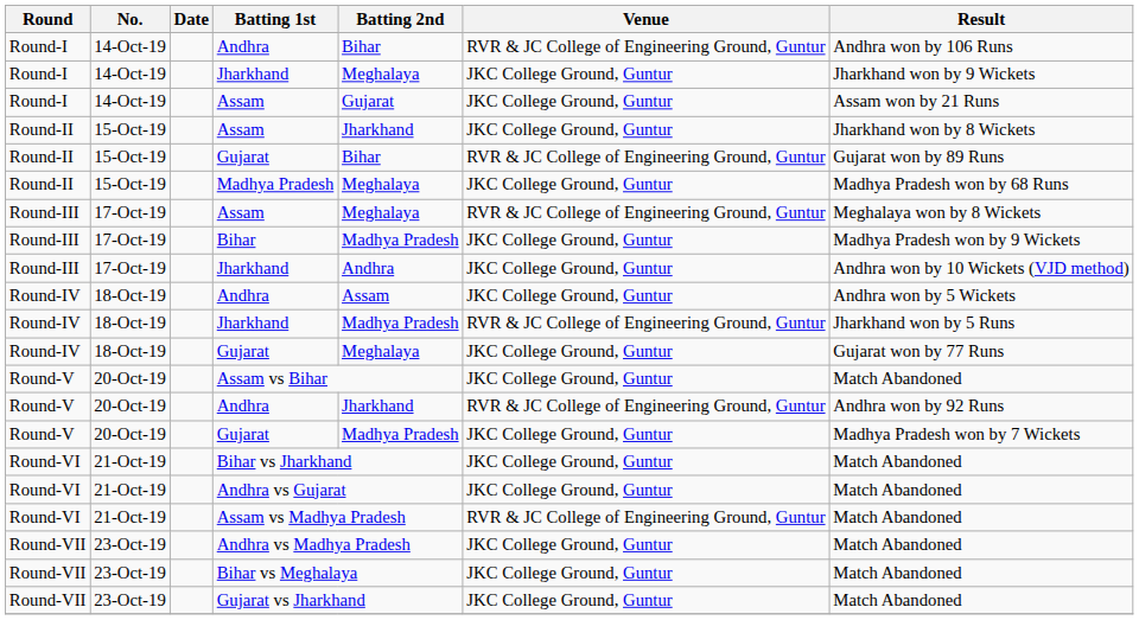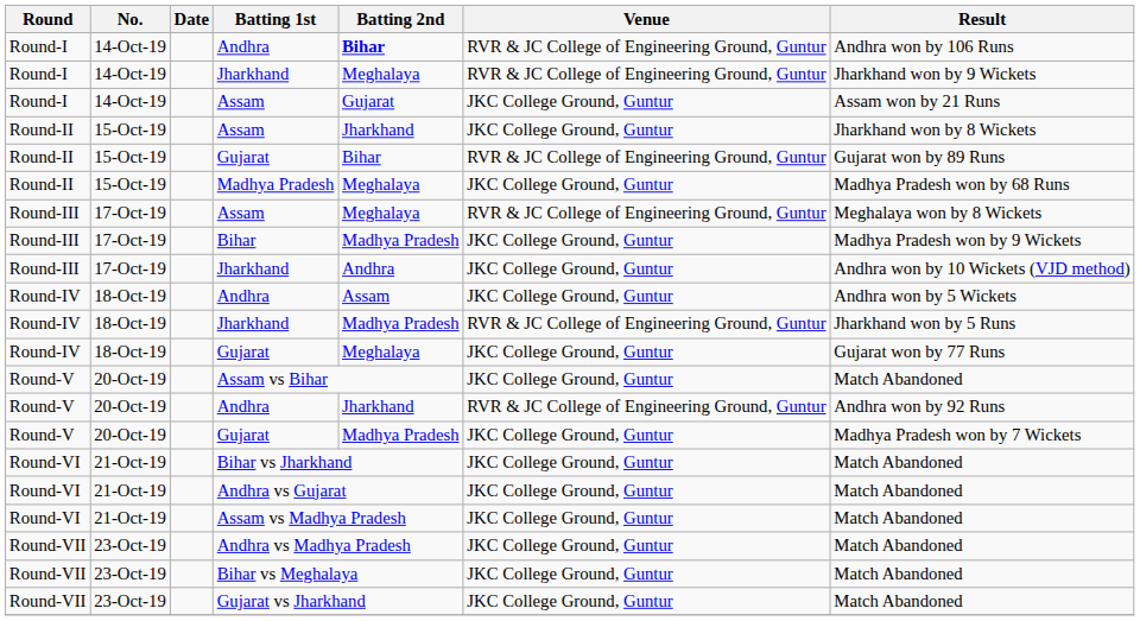 <table class="wikitable collapsible sortable collapsed">
 <tr>
 <th>Round</th>
 <th>No.</th>
 <th>Date</th>
 <th>Batting 1st</th>
 <th>Batting 2nd</th>
 <th>Venue</th>
 <th>Result</th>
 </tr>
 <tr>
 <td>Round-I</td>
 <td>14-Oct-19</td>
 <td></td>
 <td><a href='#'>Andhra</a></td>
-<td><a href='#'>Bihar</a></td>
+<td><strong><a href='#'>Bihar</a></strong></td>
 <td>RVR & JC College of Engineering Ground, <a href='#'>Guntur</a></td>
 <td>Andhra won by 106 Runs</td>
 </tr>
 <tr>
 <td>Round-I</td>
 <td>14-Oct-19</td>
 <td></td>
 <td><a href='#'>Jharkhand</a></td>
 <td><a href='#'>Meghalaya</a></td>
-<td>JKC College Ground, <a href='#'>Guntur</a></td>
+<td>RVR & JC College of Engineering Ground, <a href='#'>Guntur</a></td>
 <td>Jharkhand won by 9 Wickets</td>
 </tr>
 <tr>
 <td>Round-I</td>
 <td>14-Oct-19</td>
 <td></td>
 <td><a href='#'>Assam</a></td>
 <td><a href='#'>Gujarat</a></td>
 <td>JKC College Ground, <a href='#'>Guntur</a></td>
 <td>Assam won by 21 Runs</td>
 </tr>
 <tr>
 <td>Round-II</td>
 <td>15-Oct-19</td>
 <td></td>
 <td><a href='#'>Assam</a></td>
 <td><a href='#'>Jharkhand</a></td>
 <td>JKC College Ground, <a href='#'>Guntur</a></td>
 <td>Jharkhand won by 8 Wickets</td>
 </tr>
 <tr>
 <td>Round-II</td>
 <td>15-Oct-19</td>
 <td></td>
 <td><a href='#'>Gujarat</a></td>
 <td><a href='#'>Bihar</a></td>
 <td>RVR & JC College of Engineering Ground, <a href='#'>Guntur</a></td>
 <td>Gujarat won by 89 Runs</td>
 </tr>
 <tr>
 <td>Round-II</td>
 <td>15-Oct-19</td>
 <td></td>
 <td><a href='#'>Madhya Pradesh</a></td>
 <td><a href='#'>Meghalaya</a></td>
 <td>JKC College Ground, <a href='#'>Guntur</a></td>
 <td>Madhya Pradesh won by 68 Runs</td>
 </tr>
 <tr>
 <td>Round-III</td>
 <td>17-Oct-19</td>
 <td></td>
 <td><a href='#'>Assam</a></td>
 <td><a href='#'>Meghalaya</a></td>
 <td>RVR & JC College of Engineering Ground, <a href='#'>Guntur</a></td>
 <td>Meghalaya won by 8 Wickets</td>
 </tr>
 <tr>
 <td>Round-III</td>
 <td>17-Oct-19</td>
 <td></td>
 <td><a href='#'>Bihar</a></td>
 <td><a href='#'>Madhya Pradesh</a></td>
 <td>JKC College Ground, <a href='#'>Guntur</a></td>
 <td>Madhya Pradesh won by 9 Wickets</td>
 </tr>
 <tr>
 <td>Round-III</td>
 <td>17-Oct-19</td>
 <td></td>
 <td><a href='#'>Jharkhand</a></td>
 <td><a href='#'>Andhra</a></td>
 <td>JKC College Ground, <a href='#'>Guntur</a></td>
 <td>Andhra won by 10 Wickets (<a href='#'>VJD method</a>)</td>
 </tr>
 <tr>
 <td>Round-IV</td>
 <td>18-Oct-19</td>
 <td></td>
 <td><a href='#'>Andhra</a></td>
 <td><a href='#'>Assam</a></td>
 <td>JKC College Ground, <a href='#'>Guntur</a></td>
 <td>Andhra won by 5 Wickets</td>
 </tr>
 <tr>
 <td>Round-IV</td>
 <td>18-Oct-19</td>
 <td></td>
 <td><a href='#'>Jharkhand</a></td>
 <td><a href='#'>Madhya Pradesh</a></td>
 <td>RVR & JC College of Engineering Ground, <a href='#'>Guntur</a></td>
 <td>Jharkhand won by 5 Runs</td>
 </tr>
 <tr>
 <td>Round-IV</td>
 <td>18-Oct-19</td>
 <td></td>
 <td><a href='#'>Gujarat</a></td>
 <td><a href='#'>Meghalaya</a></td>
 <td>JKC College Ground, <a href='#'>Guntur</a></td>
 <td>Gujarat won by 77 Runs</td>
 </tr>
 <tr>
 <td>Round-V</td>
 <td>20-Oct-19</td>
 <td></td>
 <td colspan="2"><a href='#'>Assam</a> vs <a href='#'>Bihar</a></td>
 <td>JKC College Ground, <a href='#'>Guntur</a></td>
 <td>Match Abandoned</td>
 </tr>
 <tr>
 <td>Round-V</td>
 <td>20-Oct-19</td>
 <td></td>
 <td><a href='#'>Andhra</a></td>
 <td><a href='#'>Jharkhand</a></td>
 <td>RVR & JC College of Engineering Ground, <a href='#'>Guntur</a></td>
 <td>Andhra won by 92 Runs</td>
 </tr>
 <tr>
 <td>Round-V</td>
 <td>20-Oct-19</td>
 <td></td>
 <td><a href='#'>Gujarat</a></td>
 <td><a href='#'>Madhya Pradesh</a></td>
 <td>JKC College Ground, <a href='#'>Guntur</a></td>
 <td>Madhya Pradesh won by 7 Wickets</td>
 </tr>
 <tr>
 <td>Round-VI</td>
 <td>21-Oct-19</td>
 <td></td>
 <td colspan="2"><a href='#'>Bihar</a> vs <a href='#'>Jharkhand</a></td>
 <td>JKC College Ground, <a href='#'>Guntur</a></td>
 <td>Match Abandoned</td>
 </tr>
 <tr>
 <td>Round-VI</td>
 <td>21-Oct-19</td>
 <td></td>
 <td colspan="2"><a href='#'>Andhra</a> vs <a href='#'>Gujarat</a></td>
 <td>JKC College Ground, <a href='#'>Guntur</a></td>
 <td>Match Abandoned</td>
 </tr>
 <tr>
 <td>Round-VI</td>
 <td>21-Oct-19</td>
 <td></td>
 <td colspan="2"><a href='#'>Assam</a> vs <a href='#'>Madhya Pradesh</a></td>
-<td>RVR & JC College of Engineering Ground, <a href='#'>Guntur</a></td>
+<td>JKC College Ground, <a href='#'>Guntur</a></td>
 <td>Match Abandoned</td>
 </tr>
 <tr>
 <td>Round-VII</td>
 <td>23-Oct-19</td>
 <td></td>
 <td colspan="2"><a href='#'>Andhra</a> vs <a href='#'>Madhya Pradesh</a></td>
 <td>JKC College Ground, <a href='#'>Guntur</a></td>
 <td>Match Abandoned</td>
 </tr>
 <tr>
 <td>Round-VII</td>
 <td>23-Oct-19</td>
 <td></td>
 <td colspan="2"><a href='#'>Bihar</a> vs <a href='#'>Meghalaya</a></td>
 <td>JKC College Ground, <a href='#'>Guntur</a></td>
 <td>Match Abandoned</td>
 </tr>
 <tr>
 <td>Round-VII</td>
 <td>23-Oct-19</td>
 <td></td>
 <td colspan="2"><a href='#'>Gujarat</a> vs <a href='#'>Jharkhand</a></td>
 <td>JKC College Ground, <a href='#'>Guntur</a></td>
 <td>Match Abandoned</td>
 </tr>
 <tr>
 </tr>
 </table>
